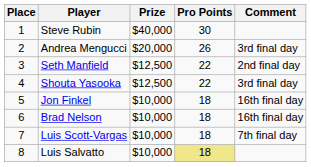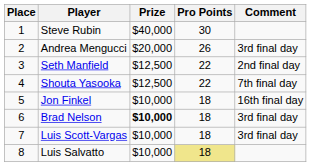 <table class="wikitable">
 <tr>
 <th>Place</th>
 <th>Player</th>
 <th>Prize</th>
 <th>Pro Points</th>
 <th>Comment</th>
 </tr>
 <tr>
 <td align=center>1</td>
 <td> Steve Rubin</td>
 <td align=center>$40,000</td>
 <td align=center>30</td>
 <td></td>
 </tr>
 <tr>
 <td align=center>2</td>
 <td> Andrea Mengucci</td>
 <td align=center>$20,000</td>
 <td align=center>26</td>
 <td>3rd final day</td>
 </tr>
 <tr>
 <td align=center>3</td>
 <td> <a href='#'>Seth Manfield</a></td>
 <td align=center>$12,500</td>
 <td align=center>22</td>
 <td>2nd final day</td>
 </tr>
 <tr>
 <td align=center>4</td>
 <td> <a href='#'>Shouta Yasooka</a></td>
 <td align=center>$12,500</td>
 <td align=center>22</td>
-<td>3rd final day</td>
+<td>7th final day</td>
 </tr>
 <tr>
 <td align=center>5</td>
 <td> <a href='#'>Jon Finkel</a></td>
 <td align=center>$10,000</td>
 <td align=center>18</td>
 <td>16th final day</td>
 </tr>
 <tr>
 <td align=center>6</td>
 <td> <a href='#'>Brad Nelson</a></td>
-<td align=center>$10,000</td>
+<td align=center><strong>$10,000</strong></td>
 <td align=center>18</td>
-<td>16th final day</td>
+<td>3rd final day</td>
 </tr>
 <tr>
 <td align=center>7</td>
 <td> <a href='#'>Luis Scott-Vargas</a></td>
 <td align=center>$10,000</td>
 <td align=center>18</td>
-<td>7th final day</td>
+<td>3rd final day</td>
 </tr>
 <tr>
 <td align=center>8</td>
 <td> Luis Salvatto</td>
 <td align=center>$10,000</td>
 <td align=center style="background: khaki;">18</td>
 <td></td>
 </tr>
 </table>
